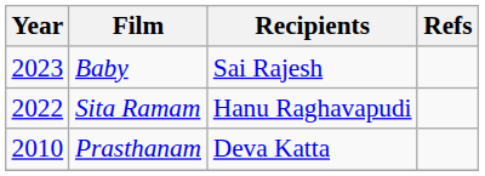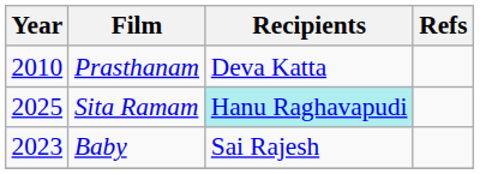 <table class="wikitable sortable">
 <tr>
 <th>Year</th>
 <th colspan="1">Film</th>
 <th>Recipients</th>
 <th>Refs</th>
 </tr>
 <tr>
+<td><a href='#'>2010</a></td>
+<td><em><a href='#'>Prasthanam</a></em></td>
+<td><a href='#'>Deva Katta</a></td>
+<td></td>
+</tr>
+<tr>
+<td><a href='#'>2025</a></td>
+<td><em><a href='#'>Sita Ramam</a></em></td>
+<td style="background: paleturquoise;"><a href='#'>Hanu Raghavapudi</a></td>
+<td></td>
+</tr>
+<tr>
 <td><a href='#'>2023</a></td>
 <td><em><a href='#'>Baby</a></em></td>
 <td><a href='#'>Sai Rajesh</a></td>
 <td></td>
 </tr>
 <tr>
-<td><a href='#'>2022</a></td>
-<td><em><a href='#'>Sita Ramam</a></em></td>
-<td><a href='#'>Hanu Raghavapudi</a></td>
-<td></td>
-</tr>
-<tr>
-<td><a href='#'>2010</a></td>
-<td><em><a href='#'>Prasthanam</a></em></td>
-<td><a href='#'>Deva Katta</a></td>
-<td></td>
-</tr>
-<tr>
 </tr>
 </table>
